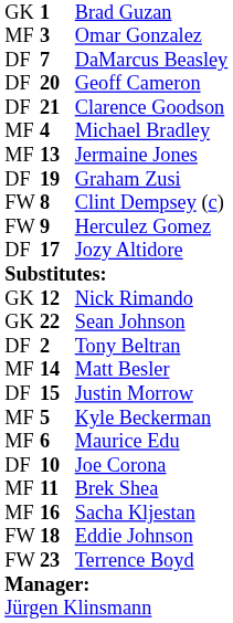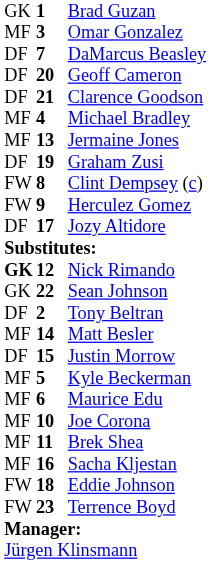 <table style="font-size:90%; margin:0.2em auto;" cellspacing="0" cellpadding="0">
 <tr>
 <th width="25"></th>
 <th width="25"></th>
 </tr>
 <tr>
 <td>GK</td>
 <td><strong>1</strong></td>
 <td><a href='#'>Brad Guzan</a></td>
 </tr>
 <tr>
 <td>MF</td>
 <td><strong>3</strong></td>
 <td><a href='#'>Omar Gonzalez</a></td>
 </tr>
 <tr>
 <td>DF</td>
 <td><strong>7</strong></td>
 <td><a href='#'>DaMarcus Beasley</a></td>
 </tr>
 <tr>
 <td>DF</td>
 <td><strong>20</strong></td>
 <td><a href='#'>Geoff Cameron</a></td>
 </tr>
 <tr>
 <td>DF</td>
 <td><strong>21</strong></td>
 <td><a href='#'>Clarence Goodson</a></td>
 </tr>
 <tr>
 <td>MF</td>
 <td><strong>4</strong></td>
 <td><a href='#'>Michael Bradley</a></td>
 </tr>
 <tr>
 <td>MF</td>
 <td><strong>13</strong></td>
 <td><a href='#'>Jermaine Jones</a></td>
 <td></td>
 <td></td>
 </tr>
 <tr>
 <td>DF</td>
 <td><strong>19</strong></td>
 <td><a href='#'>Graham Zusi</a></td>
 <td></td>
 <td></td>
 </tr>
 <tr>
 <td>FW</td>
 <td><strong>8</strong></td>
 <td><a href='#'>Clint Dempsey</a> (<a href='#'>c</a>)</td>
 </tr>
 <tr>
 <td>FW</td>
 <td><strong>9</strong></td>
 <td><a href='#'>Herculez Gomez</a></td>
 <td></td>
 <td></td>
 </tr>
 <tr>
 <td>DF</td>
 <td><strong>17</strong></td>
 <td><a href='#'>Jozy Altidore</a></td>
 </tr>
 <tr>
 <td colspan=3><strong>Substitutes:</strong></td>
 </tr>
 <tr>
-<td>GK</td>
+<td><strong>GK</strong></td>
 <td><strong>12</strong></td>
 <td><a href='#'>Nick Rimando</a></td>
 </tr>
 <tr>
 <td>GK</td>
 <td><strong>22</strong></td>
 <td><a href='#'>Sean Johnson</a></td>
 </tr>
 <tr>
 <td>DF</td>
 <td><strong>2</strong></td>
 <td><a href='#'>Tony Beltran</a></td>
 </tr>
 <tr>
 <td>MF</td>
 <td><strong>14</strong></td>
 <td><a href='#'>Matt Besler</a></td>
 </tr>
 <tr>
 <td>DF</td>
 <td><strong>15</strong></td>
 <td><a href='#'>Justin Morrow</a></td>
 </tr>
 <tr>
 <td>MF</td>
 <td><strong>5</strong></td>
 <td><a href='#'>Kyle Beckerman</a></td>
 <td></td>
 <td></td>
 </tr>
 <tr>
 <td>MF</td>
 <td><strong>6</strong></td>
 <td><a href='#'>Maurice Edu</a></td>
 <td></td>
 <td></td>
 </tr>
 <tr>
-<td>DF</td>
+<td>MF</td>
 <td><strong>10</strong></td>
 <td><a href='#'>Joe Corona</a></td>
 </tr>
 <tr>
 <td>MF</td>
 <td><strong>11</strong></td>
 <td><a href='#'>Brek Shea</a></td>
 </tr>
 <tr>
 <td>MF</td>
 <td><strong>16</strong></td>
 <td><a href='#'>Sacha Kljestan</a></td>
 </tr>
 <tr>
 <td>FW</td>
 <td><strong>18</strong></td>
 <td><a href='#'>Eddie Johnson</a></td>
 <td></td>
 <td></td>
 </tr>
 <tr>
 <td>FW</td>
 <td><strong>23</strong></td>
 <td><a href='#'>Terrence Boyd</a></td>
 </tr>
 <tr>
 <td colspan=3><strong>Manager:</strong></td>
 </tr>
 <tr>
 <td colspan=3> <a href='#'>Jürgen Klinsmann</a></td>
 </tr>
 </table>
